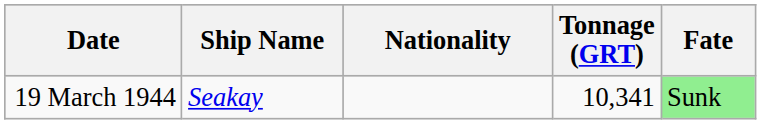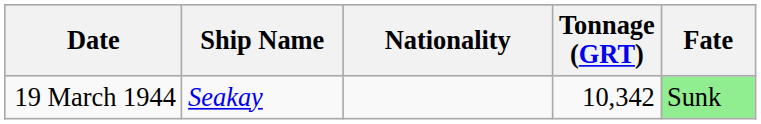 <table class="wikitable sortable">
 <tr>
 <th width="100px">Date</th>
 <th width="90px">Ship Name</th>
 <th width="120px">Nationality</th>
 <th width="25px">Tonnage <br>(<a href='#'>GRT</a>)</th>
 <th width="50px">Fate</th>
 </tr>
 <tr>
 <td align="right">19 March 1944</td>
 <td align="left"><a href='#'><em>Seakay</em></a></td>
 <td align="left"></td>
-<td align="right">10,341</td>
+<td align="right">10,342</td>
 <td align="left" style="background: lightgreen;">Sunk</td>
 </tr>
 </table>
